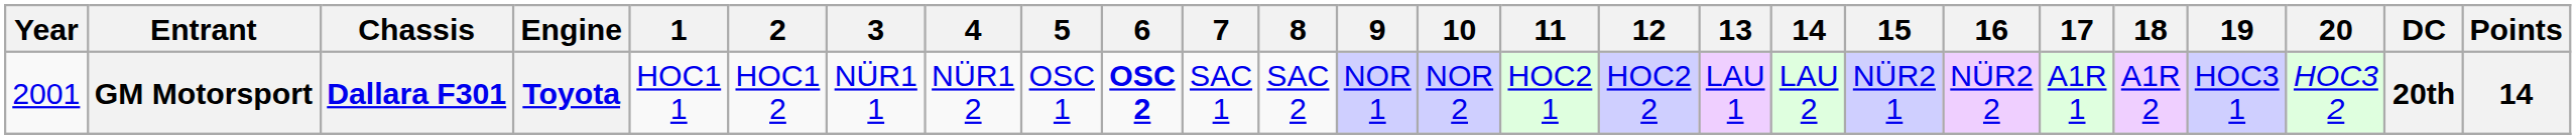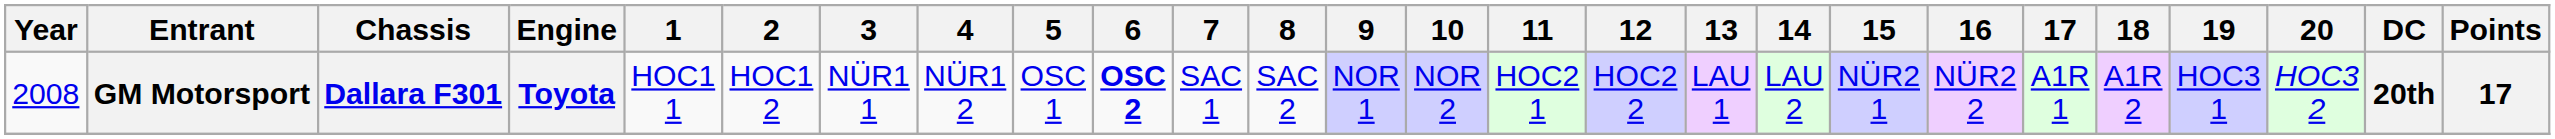 <table class="wikitable" style="text-align:center; font-size:85%">
 <tr>
 <th>Year</th>
 <th>Entrant</th>
 <th>Chassis</th>
 <th>Engine</th>
 <th>1</th>
 <th>2</th>
 <th>3</th>
 <th>4</th>
 <th>5</th>
 <th>6</th>
 <th>7</th>
 <th>8</th>
 <th>9</th>
 <th>10</th>
 <th>11</th>
 <th>12</th>
 <th>13</th>
 <th>14</th>
 <th>15</th>
 <th>16</th>
 <th>17</th>
 <th>18</th>
 <th>19</th>
 <th>20</th>
 <th>DC</th>
 <th>Points</th>
 </tr>
 <tr>
-<td><a href='#'>2001</a></td>
+<td><a href='#'>2008</a></td>
 <th nowrap>GM Motorsport</th>
 <th nowrap><a href='#'>Dallara F301</a></th>
 <th nowrap><a href='#'>Toyota</a></th>
 <td><a href='#'>HOC1<br>1</a></td>
 <td><a href='#'>HOC1<br>2</a></td>
 <td><a href='#'>NÜR1<br>1</a></td>
 <td><a href='#'>NÜR1<br>2</a></td>
 <td><a href='#'>OSC<br>1</a></td>
 <td><strong><a href='#'>OSC<br>2</a></strong></td>
 <td><a href='#'>SAC<br>1</a></td>
 <td><a href='#'>SAC<br>2</a></td>
 <td style="background:#CFCFFF;"><a href='#'>NOR<br>1</a><br></td>
 <td style="background:#CFCFFF;"><a href='#'>NOR<br>2</a><br></td>
 <td style="background:#DFFFDF;"><a href='#'>HOC2<br>1</a><br></td>
 <td style="background:#CFCFFF;"><a href='#'>HOC2<br>2</a><br></td>
 <td style="background:#EFCFFF;"><a href='#'>LAU<br>1</a><br></td>
 <td style="background:#DFFFDF;"><a href='#'>LAU<br>2</a><br></td>
 <td style="background:#CFCFFF;"><a href='#'>NÜR2<br>1</a><br></td>
 <td style="background:#EFCFFF;"><a href='#'>NÜR2<br>2</a><br></td>
 <td style="background:#DFFFDF;"><a href='#'>A1R<br>1</a><br></td>
 <td style="background:#EFCFFF;"><a href='#'>A1R<br>2</a><br></td>
 <td style="background:#CFCFFF;"><a href='#'>HOC3<br>1</a><br></td>
 <td style="background:#DFFFDF;"><em><a href='#'>HOC3<br>2</a></em><br></td>
 <th>20th</th>
-<th>14</th>
+<th>17</th>
 </tr>
 <tr>
 </tr>
 </table>
